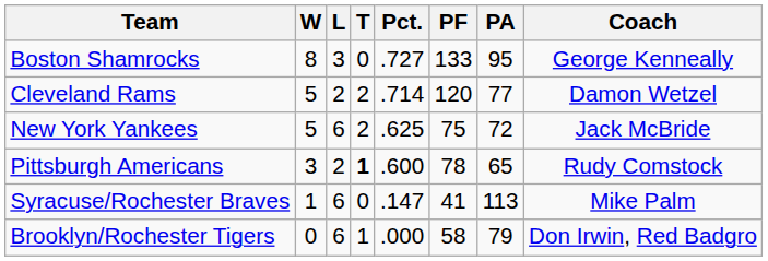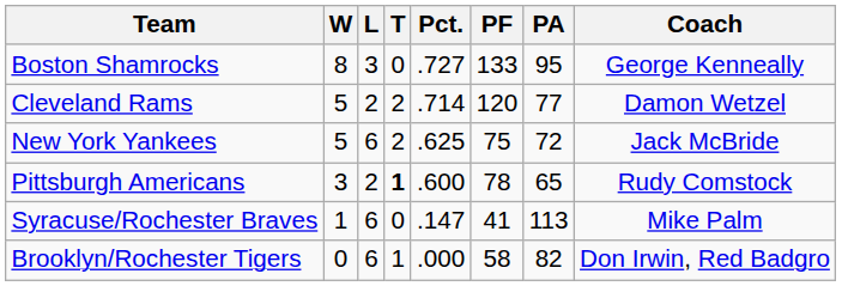 <table class="wikitable">
 <tr>
 <th>Team</th>
 <th>W</th>
 <th>L</th>
 <th>T</th>
 <th>Pct.</th>
 <th>PF</th>
 <th>PA</th>
 <th>Coach</th>
 </tr>
 <tr align="center">
 <td align="left"><a href='#'>Boston Shamrocks</a></td>
 <td>8</td>
 <td>3</td>
 <td>0</td>
 <td>.727</td>
 <td>133</td>
 <td>95</td>
 <td><a href='#'>George Kenneally</a></td>
 </tr>
 <tr align="center">
 <td align="left"><a href='#'>Cleveland Rams</a></td>
 <td>5</td>
 <td>2</td>
 <td>2</td>
 <td>.714</td>
 <td>120</td>
 <td>77</td>
 <td><a href='#'>Damon Wetzel</a></td>
 </tr>
 <tr align="center">
 <td align="left"><a href='#'>New York Yankees</a></td>
 <td>5</td>
 <td>6</td>
 <td>2</td>
 <td>.625</td>
 <td>75</td>
 <td>72</td>
 <td><a href='#'>Jack McBride</a></td>
 </tr>
 <tr align="center">
 <td align="left"><a href='#'>Pittsburgh Americans</a></td>
 <td>3</td>
 <td>2</td>
 <td><strong>1</strong></td>
 <td>.600</td>
 <td>78</td>
 <td>65</td>
 <td><a href='#'>Rudy Comstock</a></td>
 </tr>
 <tr align="center">
 <td align="left"><a href='#'>Syracuse/Rochester Braves</a></td>
 <td>1</td>
 <td>6</td>
 <td>0</td>
 <td>.147</td>
 <td>41</td>
 <td>113</td>
 <td><a href='#'>Mike Palm</a></td>
 </tr>
 <tr align="center">
 <td align="left"><a href='#'>Brooklyn/Rochester Tigers</a></td>
 <td>0</td>
 <td>6</td>
 <td>1</td>
 <td>.000</td>
 <td>58</td>
-<td>79</td>
+<td>82</td>
 <td><a href='#'>Don Irwin</a>, <a href='#'>Red Badgro</a></td>
 </tr>
 </table>
